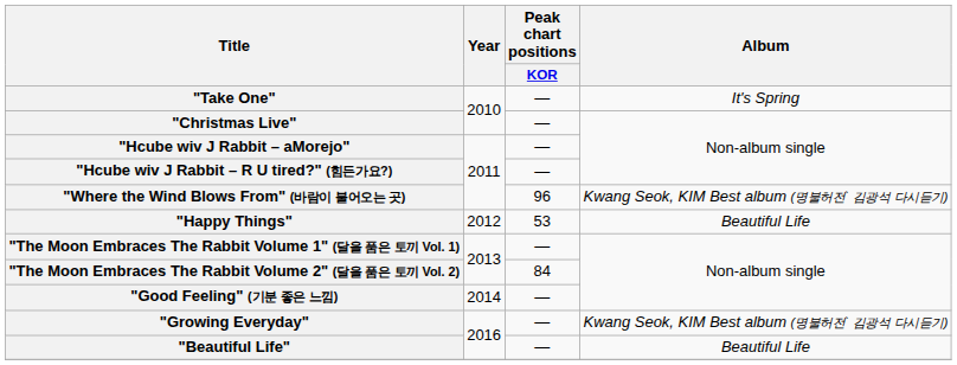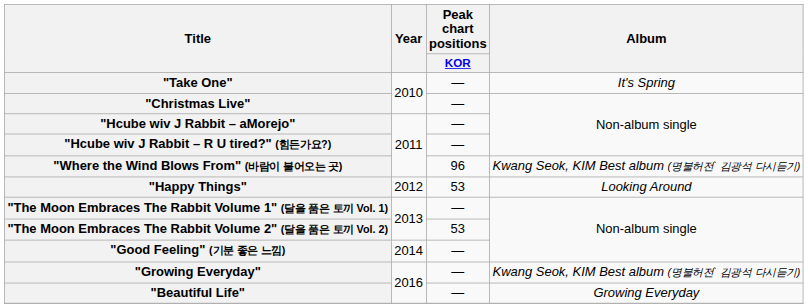 <table class="wikitable plainrowheaders" style="text-align:center;" border="1">
 <tr>
 <th scope="col" rowspan="2">Title</th>
 <th scope="col" rowspan="2">Year</th>
 <th scope="col" colspan="1">Peak chart <br> positions</th>
 <th scope="col" rowspan="2">Album</th>
 </tr>
 <tr>
 <th style=width:3em;font-size:90%><a href='#'>KOR</a><br></th>
 </tr>
 <tr>
 <th scope="row">"Take One"</th>
 <td rowspan="2">2010</td>
 <td>—</td>
 <td><em>It's Spring</em></td>
 </tr>
 <tr>
 <th scope="row">"Christmas Live"</th>
 <td>—</td>
 <td rowspan="3">Non-album single</td>
 </tr>
 <tr>
 <th scope="row">"Hcube wiv J Rabbit – aMorejo"</th>
 <td rowspan="3">2011</td>
 <td>—</td>
 </tr>
 <tr>
 <th scope="row">"Hcube wiv J Rabbit – R U tired?" <small>(힘든가요?)</small></th>
 <td>—</td>
 </tr>
 <tr>
 <th scope="row">"Where the Wind Blows From" <small>(바람이 불어오는 곳)</small></th>
 <td>96</td>
 <td><em>Kwang Seok, KIM Best album <small>(명불허전` 김광석 다시듣기)</small></em></td>
 </tr>
 <tr>
 <th scope="row">"Happy Things"</th>
 <td>2012</td>
 <td>53</td>
-<td><em>Beautiful Life</em></td>
+<td><em>Looking Around</em></td>
 </tr>
 <tr>
 <th scope="row">"The Moon Embraces The Rabbit Volume 1" <small>(달을 품은 토끼 Vol. 1)</small></th>
 <td rowspan="2">2013</td>
 <td>—</td>
 <td rowspan="3">Non-album single</td>
 </tr>
 <tr>
 <th scope="row">"The Moon Embraces The Rabbit Volume 2" <small>(달을 품은 토끼 Vol. 2)</small></th>
-<td>84</td>
+<td>53</td>
 </tr>
 <tr>
 <th scope="row">"Good Feeling" <small>(기분 좋은 느낌)</small></th>
 <td>2014</td>
 <td>—</td>
 </tr>
 <tr>
 <th scope="row">"Growing Everyday"</th>
 <td rowspan="2">2016</td>
 <td>—</td>
 <td><em>Kwang Seok, KIM Best album <small>(명불허전` 김광석 다시듣기)</small></em></td>
 </tr>
 <tr>
 <th scope="row">"Beautiful Life"</th>
 <td>—</td>
-<td><em>Beautiful Life</em></td>
+<td><em>Growing Everyday</em></td>
 </tr>
 <tr>
 </tr>
 </table>
